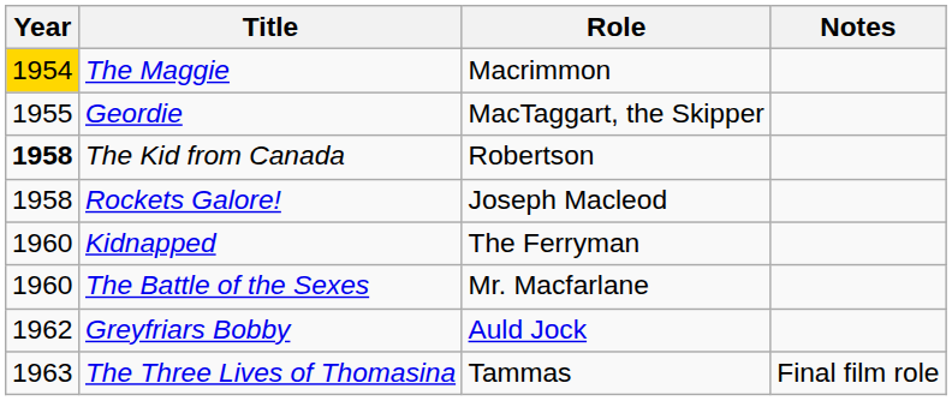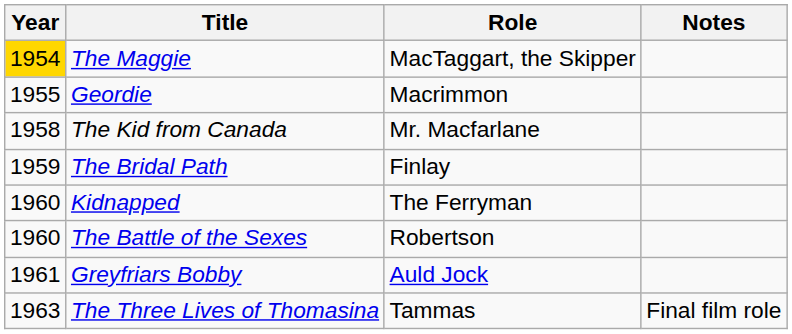 <table class="wikitable">
 <tr>
 <th>Year</th>
 <th>Title</th>
 <th>Role</th>
 <th>Notes</th>
 </tr>
 <tr>
 <td style="background: gold;">1954</td>
 <td><em><a href='#'>The Maggie</a></em></td>
-<td>Macrimmon</td>
+<td>MacTaggart, the Skipper</td>
 <td></td>
 </tr>
 <tr>
 <td>1955</td>
 <td><em><a href='#'>Geordie</a></em></td>
-<td>MacTaggart, the Skipper</td>
-<td></td>
-</tr>
-<tr>
-<td><strong>1958</strong></td>
-<td><em>The Kid from Canada</em></td>
-<td>Robertson</td>
+<td>Macrimmon</td>
 <td></td>
 </tr>
 <tr>
 <td>1958</td>
-<td><em><a href='#'>Rockets Galore!</a></em></td>
-<td>Joseph Macleod</td>
+<td><em>The Kid from Canada</em></td>
+<td>Mr. Macfarlane</td>
+<td></td>
+</tr>
+<tr>
+<td>1959</td>
+<td><em><a href='#'>The Bridal Path</a></em></td>
+<td>Finlay</td>
 <td></td>
 </tr>
 <tr>
 <td>1960</td>
 <td><em><a href='#'>Kidnapped</a></em></td>
 <td>The Ferryman</td>
 <td></td>
 </tr>
 <tr>
 <td>1960</td>
 <td><em><a href='#'>The Battle of the Sexes</a></em></td>
-<td>Mr. Macfarlane</td>
+<td>Robertson</td>
 <td></td>
 </tr>
 <tr>
-<td>1962</td>
+<td>1961</td>
 <td><em><a href='#'>Greyfriars Bobby</a></em></td>
 <td><a href='#'>Auld Jock</a></td>
 <td></td>
 </tr>
 <tr>
 <td>1963</td>
 <td><em><a href='#'>The Three Lives of Thomasina</a></em></td>
 <td>Tammas</td>
 <td>Final film role</td>
 </tr>
 </table>
